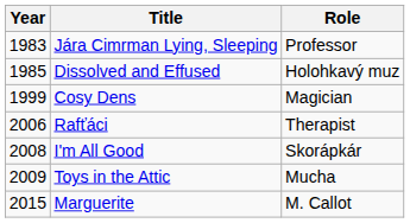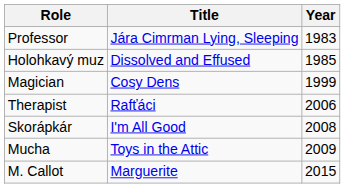 <table class="wikitable sortable plainrowheaders">
 <tr>
+<th scope="col">Role</th>
+<th scope="col">Title</th>
 <th scope="col">Year</th>
-<th scope="col">Title</th>
-<th scope="col">Role</th>
 </tr>
 <tr>
+<td>Professor</td>
+<td><a href='#'>Jára Cimrman Lying, Sleeping</a></td>
 <td>1983</td>
-<td><a href='#'>Jára Cimrman Lying, Sleeping</a></td>
-<td>Professor</td>
 </tr>
 <tr>
+<td>Holohkavý muz</td>
+<td><a href='#'>Dissolved and Effused</a></td>
 <td>1985</td>
-<td><a href='#'>Dissolved and Effused</a></td>
-<td>Holohkavý muz</td>
 </tr>
 <tr>
+<td>Magician</td>
+<td><a href='#'>Cosy Dens</a></td>
 <td>1999</td>
-<td><a href='#'>Cosy Dens</a></td>
-<td>Magician</td>
 </tr>
 <tr>
+<td>Therapist</td>
+<td><a href='#'>Rafťáci</a></td>
 <td>2006</td>
-<td><a href='#'>Rafťáci</a></td>
-<td>Therapist</td>
 </tr>
 <tr>
+<td>Skorápkár</td>
+<td><a href='#'>I'm All Good</a></td>
 <td>2008</td>
-<td><a href='#'>I'm All Good</a></td>
-<td>Skorápkár</td>
 </tr>
 <tr>
+<td>Mucha</td>
+<td><a href='#'>Toys in the Attic</a></td>
 <td>2009</td>
-<td><a href='#'>Toys in the Attic</a></td>
-<td>Mucha</td>
 </tr>
 <tr>
+<td>M. Callot</td>
+<td><a href='#'>Marguerite</a></td>
 <td>2015</td>
-<td><a href='#'>Marguerite</a></td>
-<td>M. Callot</td>
 </tr>
 </table>
